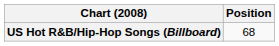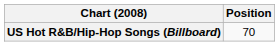 <table class="wikitable plainrowheaders" style="text-align:center;">
 <tr>
 <th scope="col">Chart (2008)</th>
 <th scope="col">Position</th>
 </tr>
 <tr>
 <th scope="row">US Hot R&B/Hip-Hop Songs (<em>Billboard</em>)</th>
-<td>68</td>
+<td>70</td>
 </tr>
 </table>
